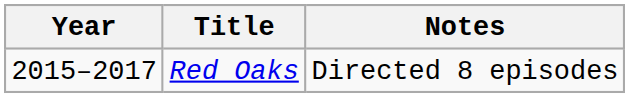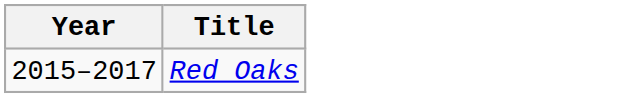 <table class="wikitable">
 <tr>
 <th>Year</th>
 <th>Title</th>
-<th>Notes</th>
 </tr>
 <tr>
 <td>2015–2017</td>
 <td><em><a href='#'>Red Oaks</a></em></td>
-<td>Directed 8 episodes</td>
 </tr>
 </table>
